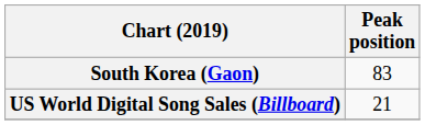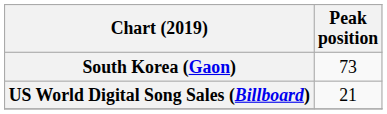 <table class="wikitable sortable plainrowheaders" style="text-align:center">
 <tr>
 <th scope="col">Chart (2019)</th>
 <th scope="col">Peak<br>position</th>
 </tr>
 <tr>
 <th scope="row">South Korea (<a href='#'>Gaon</a>)</th>
-<td>83</td>
+<td>73</td>
 </tr>
 <tr>
 <th scope="row">US World Digital Song Sales (<em><a href='#'>Billboard</a></em>)</th>
 <td>21</td>
 </tr>
 <tr>
 </tr>
 </table>
